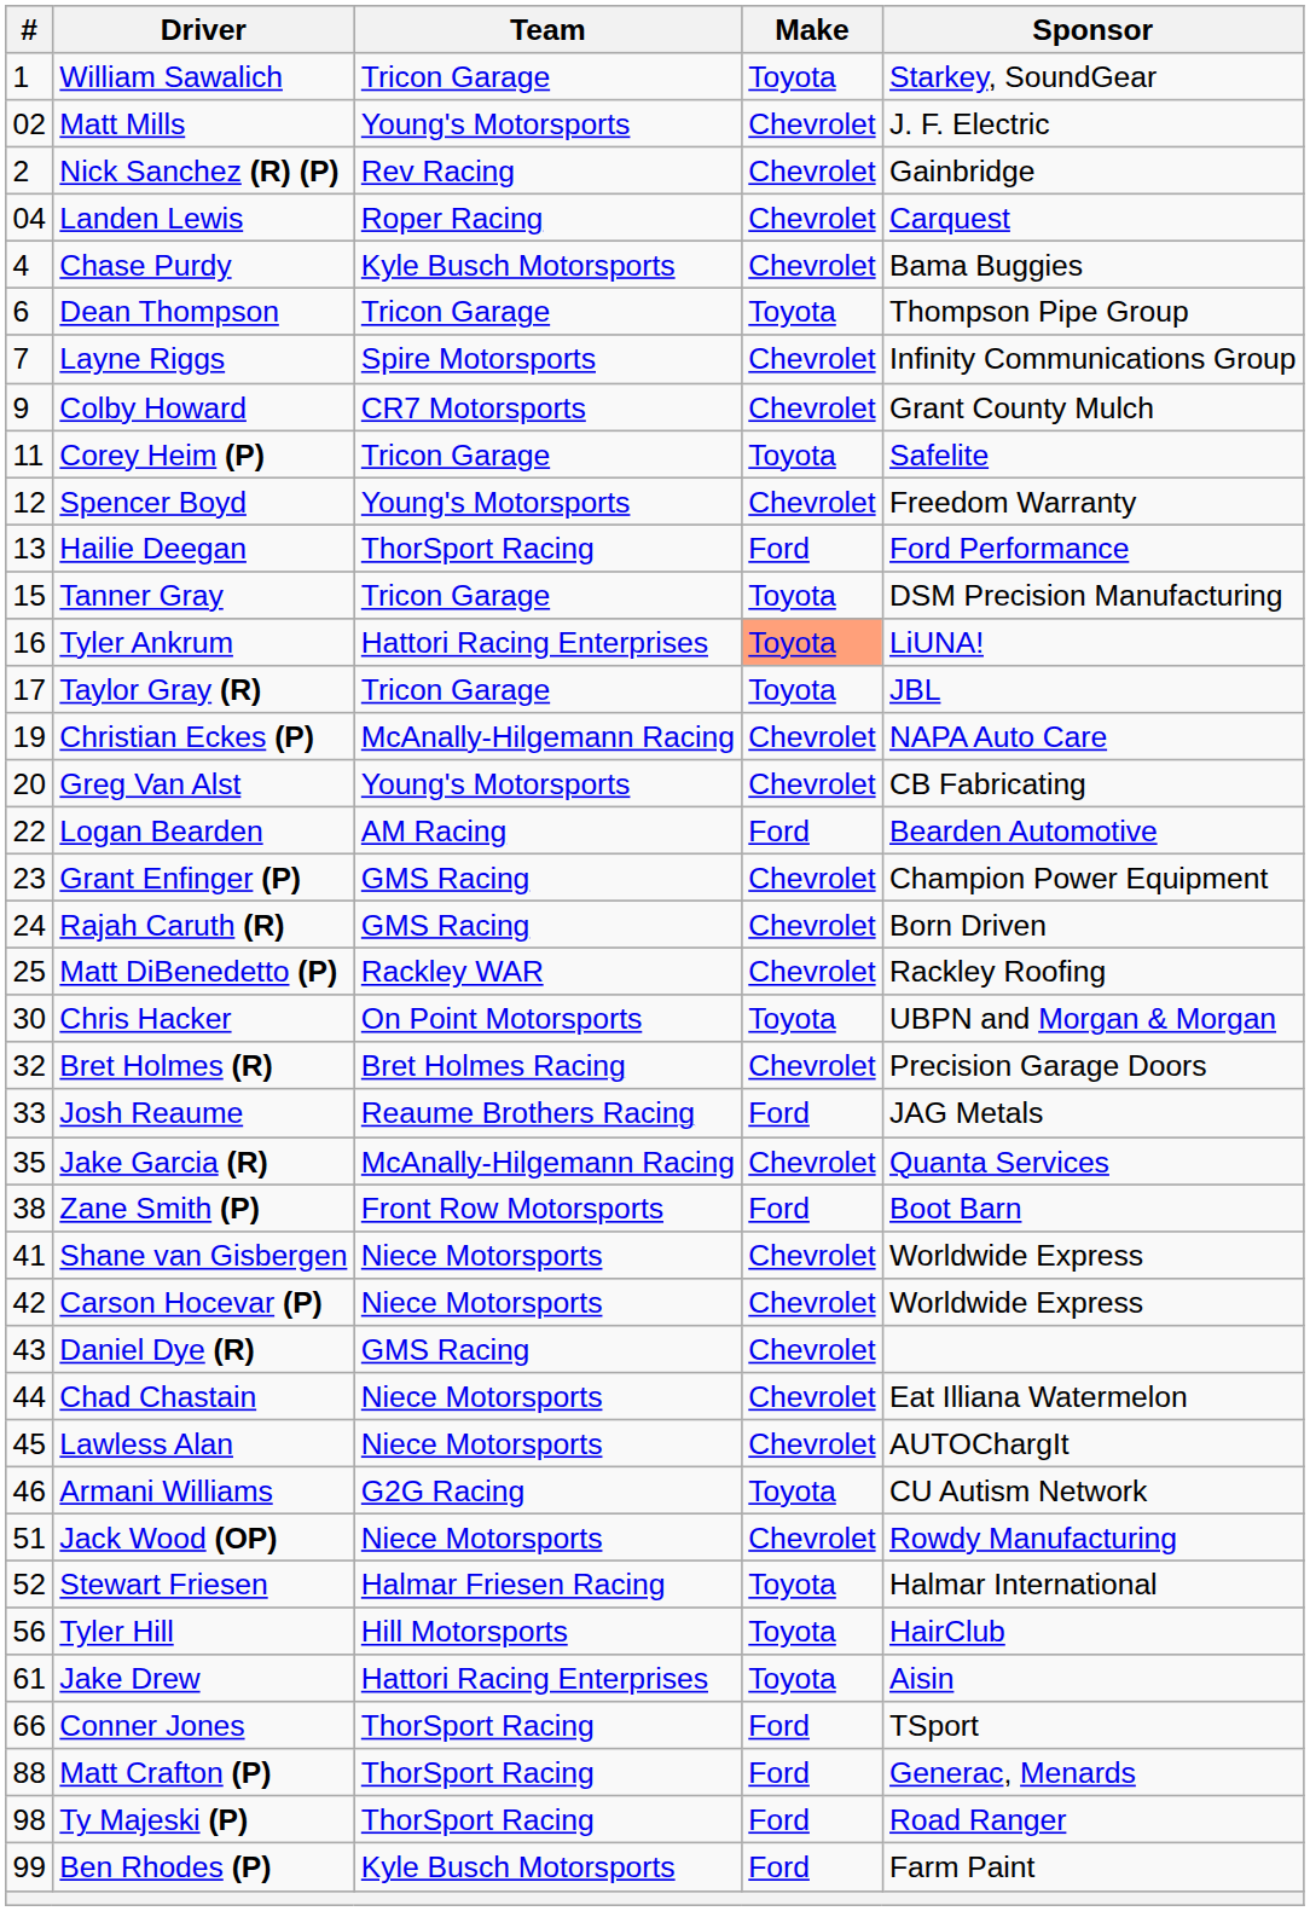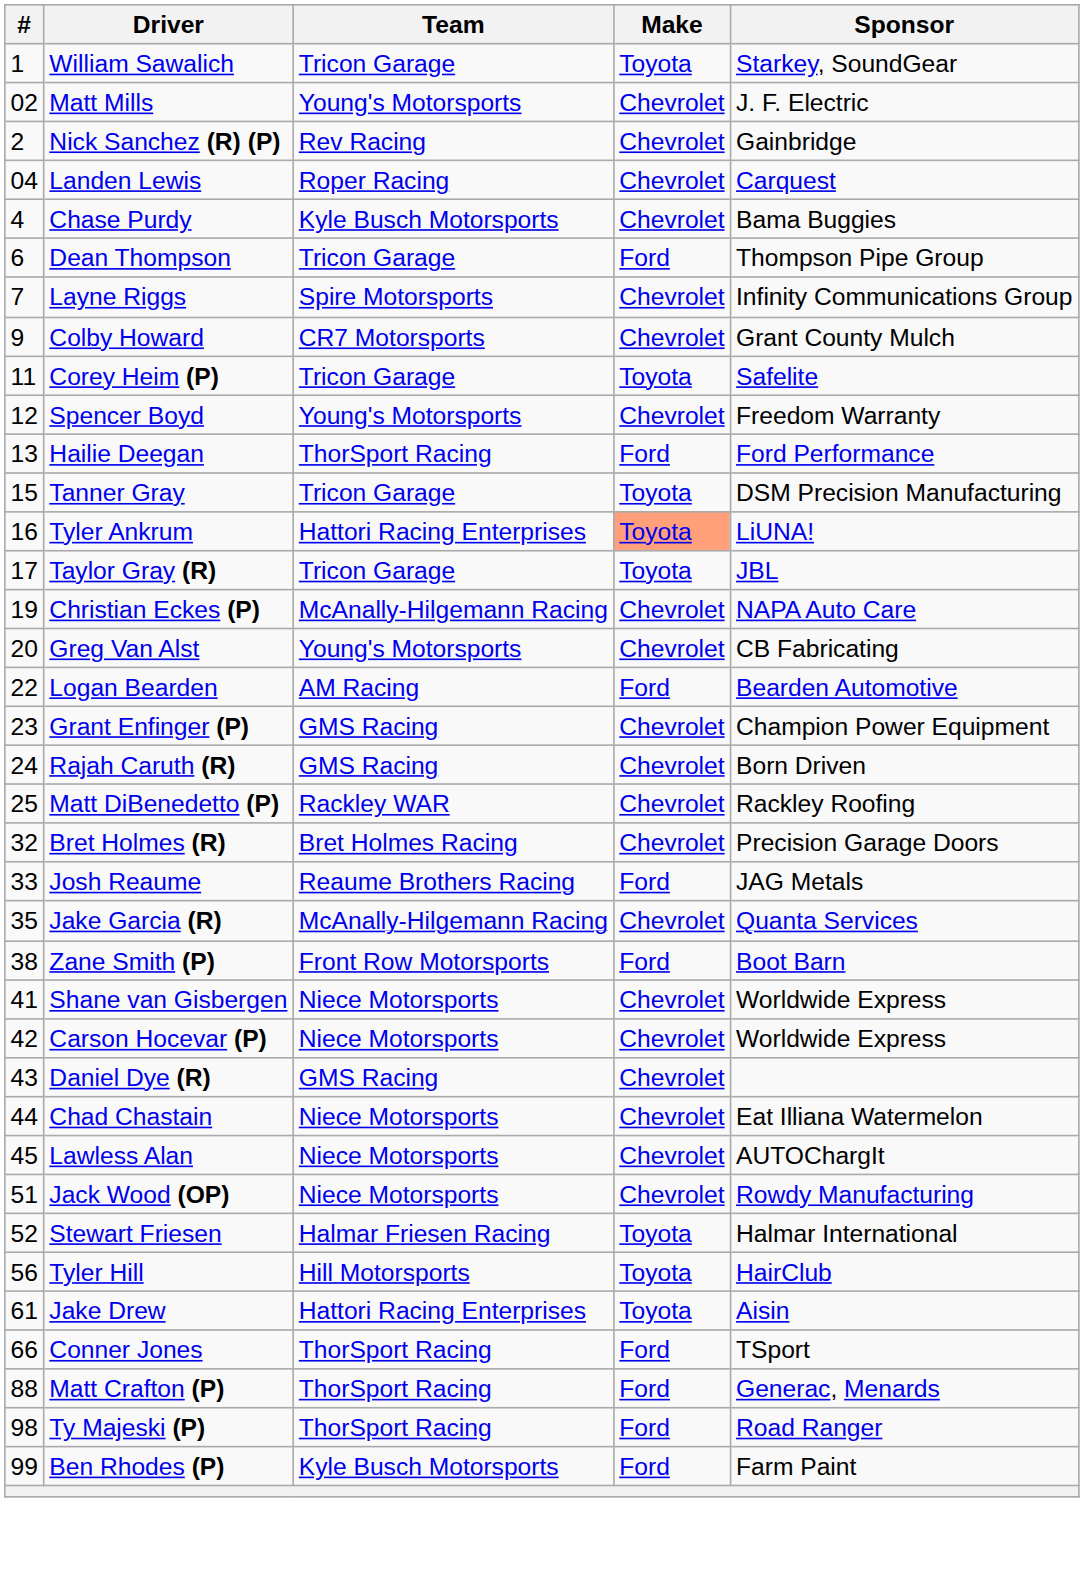 <table class="wikitable" style="font-size: 95%;">
 <tr>
 <th>#</th>
 <th>Driver</th>
 <th>Team</th>
 <th>Make</th>
 <th>Sponsor</th>
 </tr>
 <tr>
 <td>1</td>
 <td><a href='#'>William Sawalich</a></td>
 <td><a href='#'>Tricon Garage</a></td>
 <td><a href='#'>Toyota</a></td>
 <td><a href='#'>Starkey</a>, SoundGear</td>
 </tr>
 <tr>
 <td>02</td>
 <td><a href='#'>Matt Mills</a></td>
 <td><a href='#'>Young's Motorsports</a></td>
 <td><a href='#'>Chevrolet</a></td>
 <td>J. F. Electric</td>
 </tr>
 <tr>
 <td>2</td>
 <td><a href='#'>Nick Sanchez</a> <strong>(R)</strong> <strong>(P)</strong></td>
 <td><a href='#'>Rev Racing</a></td>
 <td><a href='#'>Chevrolet</a></td>
 <td>Gainbridge</td>
 </tr>
 <tr>
 <td>04</td>
 <td><a href='#'>Landen Lewis</a></td>
 <td><a href='#'>Roper Racing</a></td>
 <td><a href='#'>Chevrolet</a></td>
 <td><a href='#'>Carquest</a></td>
 </tr>
 <tr>
 <td>4</td>
 <td><a href='#'>Chase Purdy</a></td>
 <td><a href='#'>Kyle Busch Motorsports</a></td>
 <td><a href='#'>Chevrolet</a></td>
 <td>Bama Buggies</td>
 </tr>
 <tr>
 <td>6</td>
 <td><a href='#'>Dean Thompson</a></td>
 <td><a href='#'>Tricon Garage</a></td>
-<td><a href='#'>Toyota</a></td>
+<td><a href='#'>Ford</a></td>
 <td>Thompson Pipe Group</td>
 </tr>
 <tr>
 <td>7</td>
 <td><a href='#'>Layne Riggs</a></td>
 <td><a href='#'>Spire Motorsports</a></td>
 <td><a href='#'>Chevrolet</a></td>
 <td nowrap>Infinity Communications Group</td>
 </tr>
 <tr>
 <td>9</td>
 <td><a href='#'>Colby Howard</a></td>
 <td><a href='#'>CR7 Motorsports</a></td>
 <td><a href='#'>Chevrolet</a></td>
 <td>Grant County Mulch</td>
 </tr>
 <tr>
 <td>11</td>
 <td><a href='#'>Corey Heim</a> <strong>(P)</strong></td>
 <td><a href='#'>Tricon Garage</a></td>
 <td><a href='#'>Toyota</a></td>
 <td><a href='#'>Safelite</a></td>
 </tr>
 <tr>
 <td>12</td>
 <td><a href='#'>Spencer Boyd</a></td>
 <td><a href='#'>Young's Motorsports</a></td>
 <td><a href='#'>Chevrolet</a></td>
 <td>Freedom Warranty</td>
 </tr>
 <tr>
 <td>13</td>
 <td><a href='#'>Hailie Deegan</a></td>
 <td><a href='#'>ThorSport Racing</a></td>
 <td><a href='#'>Ford</a></td>
 <td><a href='#'>Ford Performance</a></td>
 </tr>
 <tr>
 <td>15</td>
 <td><a href='#'>Tanner Gray</a></td>
 <td><a href='#'>Tricon Garage</a></td>
 <td><a href='#'>Toyota</a></td>
 <td>DSM Precision Manufacturing</td>
 </tr>
 <tr>
 <td>16</td>
 <td><a href='#'>Tyler Ankrum</a></td>
 <td><a href='#'>Hattori Racing Enterprises</a></td>
 <td style="background: lightsalmon;"><a href='#'>Toyota</a></td>
 <td><a href='#'>LiUNA!</a></td>
 </tr>
 <tr>
 <td>17</td>
 <td><a href='#'>Taylor Gray</a> <strong>(R)</strong></td>
 <td><a href='#'>Tricon Garage</a></td>
 <td><a href='#'>Toyota</a></td>
 <td><a href='#'>JBL</a></td>
 </tr>
 <tr>
 <td>19</td>
 <td><a href='#'>Christian Eckes</a> <strong>(P)</strong></td>
 <td nowrap><a href='#'>McAnally-Hilgemann Racing</a></td>
 <td><a href='#'>Chevrolet</a></td>
 <td><a href='#'>NAPA Auto Care</a></td>
 </tr>
 <tr>
 <td>20</td>
 <td><a href='#'>Greg Van Alst</a></td>
 <td><a href='#'>Young's Motorsports</a></td>
 <td><a href='#'>Chevrolet</a></td>
 <td>CB Fabricating</td>
 </tr>
 <tr>
 <td>22</td>
 <td><a href='#'>Logan Bearden</a></td>
 <td><a href='#'>AM Racing</a></td>
 <td><a href='#'>Ford</a></td>
 <td><a href='#'>Bearden Automotive</a></td>
 </tr>
 <tr>
 <td>23</td>
 <td><a href='#'>Grant Enfinger</a> <strong>(P)</strong></td>
 <td><a href='#'>GMS Racing</a></td>
 <td><a href='#'>Chevrolet</a></td>
 <td>Champion Power Equipment</td>
 </tr>
 <tr>
 <td>24</td>
 <td nowrap=""><a href='#'>Rajah Caruth</a> <strong>(R)</strong></td>
 <td><a href='#'>GMS Racing</a></td>
 <td><a href='#'>Chevrolet</a></td>
 <td>Born Driven</td>
 </tr>
 <tr>
 <td>25</td>
 <td><a href='#'>Matt DiBenedetto</a> <strong>(P)</strong></td>
 <td><a href='#'>Rackley WAR</a></td>
 <td><a href='#'>Chevrolet</a></td>
 <td>Rackley Roofing</td>
 </tr>
 <tr>
-<td>30</td>
-<td><a href='#'>Chris Hacker</a></td>
-<td><a href='#'>On Point Motorsports</a></td>
-<td><a href='#'>Toyota</a></td>
-<td>UBPN and <a href='#'>Morgan & Morgan</a></td>
-</tr>
-<tr>
 <td>32</td>
 <td><a href='#'>Bret Holmes</a> <strong>(R)</strong></td>
 <td><a href='#'>Bret Holmes Racing</a></td>
 <td><a href='#'>Chevrolet</a></td>
 <td>Precision Garage Doors</td>
 </tr>
 <tr>
 <td>33</td>
 <td><a href='#'>Josh Reaume</a></td>
 <td><a href='#'>Reaume Brothers Racing</a></td>
 <td><a href='#'>Ford</a></td>
 <td>JAG Metals</td>
 </tr>
 <tr>
 <td>35</td>
 <td><a href='#'>Jake Garcia</a> <strong>(R)</strong></td>
 <td><a href='#'>McAnally-Hilgemann Racing</a></td>
 <td><a href='#'>Chevrolet</a></td>
 <td><a href='#'>Quanta Services</a></td>
 </tr>
 <tr>
 <td>38</td>
 <td><a href='#'>Zane Smith</a> <strong>(P)</strong></td>
 <td><a href='#'>Front Row Motorsports</a></td>
 <td><a href='#'>Ford</a></td>
 <td><a href='#'>Boot Barn</a></td>
 </tr>
 <tr>
 <td>41</td>
 <td nowrap><a href='#'>Shane van Gisbergen</a></td>
 <td><a href='#'>Niece Motorsports</a></td>
 <td><a href='#'>Chevrolet</a></td>
 <td>Worldwide Express</td>
 </tr>
 <tr>
 <td>42</td>
 <td><a href='#'>Carson Hocevar</a> <strong>(P)</strong></td>
 <td nowrap=""><a href='#'>Niece Motorsports</a></td>
 <td><a href='#'>Chevrolet</a></td>
 <td>Worldwide Express</td>
 </tr>
 <tr>
 <td>43</td>
 <td><a href='#'>Daniel Dye</a> <strong>(R)</strong></td>
 <td nowrap=""><a href='#'>GMS Racing</a></td>
 <td><a href='#'>Chevrolet</a></td>
 <td></td>
 </tr>
 <tr>
 <td>44</td>
 <td><a href='#'>Chad Chastain</a></td>
 <td><a href='#'>Niece Motorsports</a></td>
 <td><a href='#'>Chevrolet</a></td>
 <td>Eat Illiana Watermelon</td>
 </tr>
 <tr>
 <td>45</td>
 <td><a href='#'>Lawless Alan</a></td>
 <td><a href='#'>Niece Motorsports</a></td>
 <td><a href='#'>Chevrolet</a></td>
 <td>AUTOChargIt</td>
 </tr>
 <tr>
-<td>46</td>
-<td><a href='#'>Armani Williams</a></td>
-<td><a href='#'>G2G Racing</a></td>
-<td><a href='#'>Toyota</a></td>
-<td>CU Autism Network</td>
-</tr>
-<tr>
 <td>51</td>
 <td><a href='#'>Jack Wood</a> <strong>(OP)</strong></td>
 <td><a href='#'>Niece Motorsports</a></td>
 <td><a href='#'>Chevrolet</a></td>
 <td><a href='#'>Rowdy Manufacturing</a></td>
 </tr>
 <tr>
 <td>52</td>
 <td><a href='#'>Stewart Friesen</a></td>
 <td><a href='#'>Halmar Friesen Racing</a></td>
 <td><a href='#'>Toyota</a></td>
 <td>Halmar International</td>
 </tr>
 <tr>
 <td>56</td>
 <td><a href='#'>Tyler Hill</a></td>
 <td><a href='#'>Hill Motorsports</a></td>
 <td><a href='#'>Toyota</a></td>
 <td><a href='#'>HairClub</a></td>
 </tr>
 <tr>
 <td>61</td>
 <td><a href='#'>Jake Drew</a></td>
 <td><a href='#'>Hattori Racing Enterprises</a></td>
 <td><a href='#'>Toyota</a></td>
 <td><a href='#'>Aisin</a></td>
 </tr>
 <tr>
 <td>66</td>
 <td><a href='#'>Conner Jones</a></td>
 <td><a href='#'>ThorSport Racing</a></td>
 <td><a href='#'>Ford</a></td>
 <td>TSport</td>
 </tr>
 <tr>
 <td>88</td>
 <td><a href='#'>Matt Crafton</a> <strong>(P)</strong></td>
 <td><a href='#'>ThorSport Racing</a></td>
 <td><a href='#'>Ford</a></td>
 <td><a href='#'>Generac</a>, <a href='#'>Menards</a></td>
 </tr>
 <tr>
 <td>98</td>
 <td><a href='#'>Ty Majeski</a> <strong>(P)</strong></td>
 <td><a href='#'>ThorSport Racing</a></td>
 <td><a href='#'>Ford</a></td>
 <td><a href='#'>Road Ranger</a></td>
 </tr>
 <tr>
 <td>99</td>
 <td><a href='#'>Ben Rhodes</a> <strong>(P)</strong></td>
 <td><a href='#'>Kyle Busch Motorsports</a></td>
 <td><a href='#'>Ford</a></td>
 <td>Farm Paint</td>
 </tr>
 <tr>
 <th colspan="5"></th>
 </tr>
 </table>
